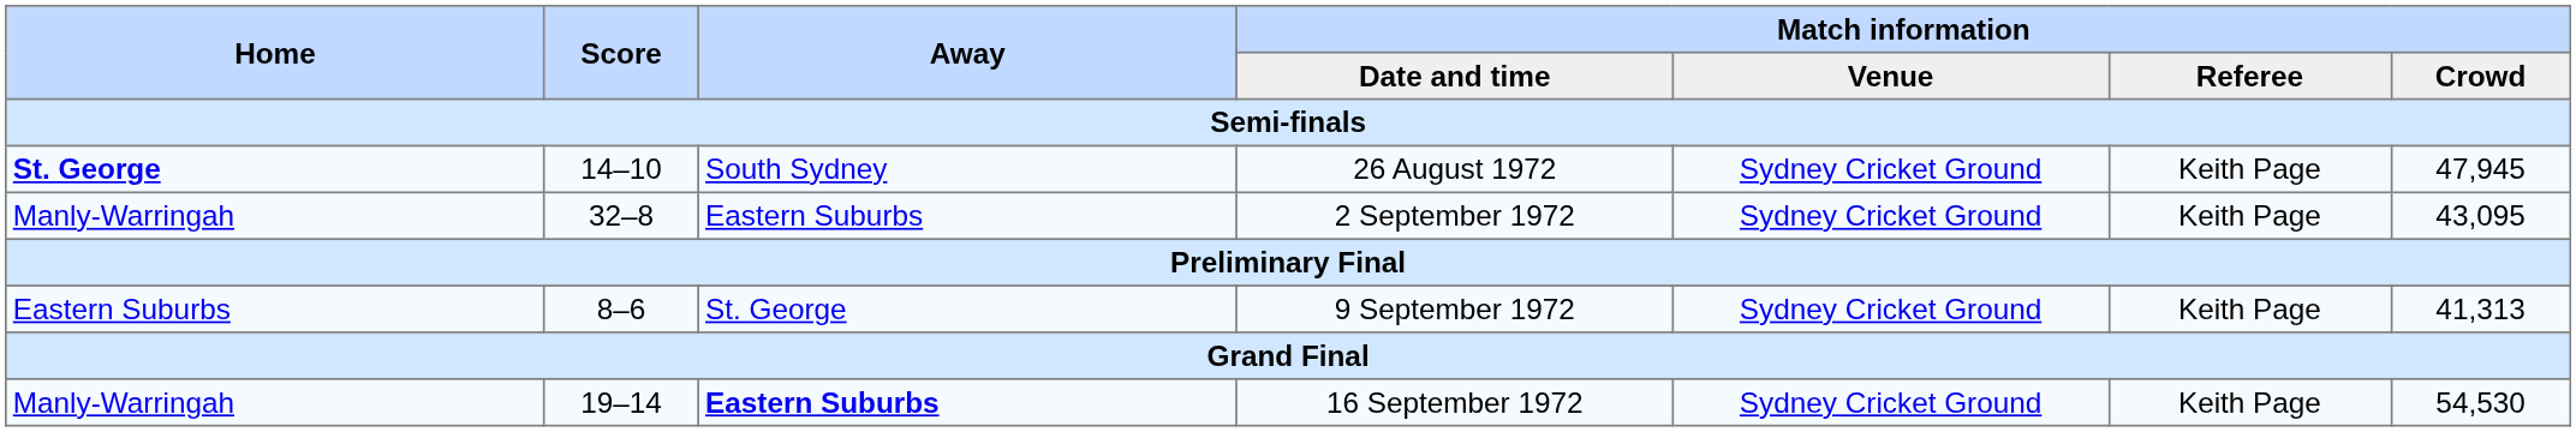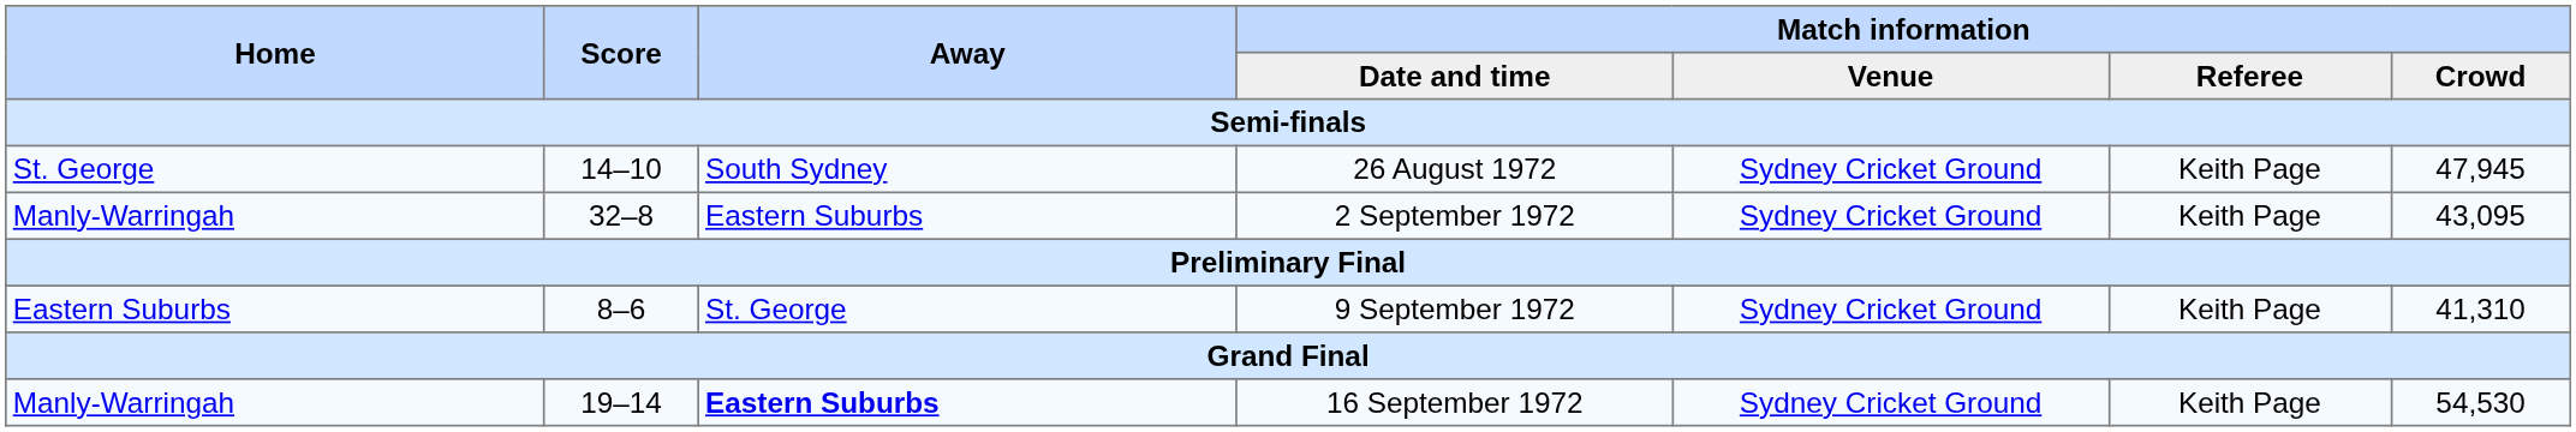 <table border="1" cellpadding="3" cellspacing="0" style="border-collapse:collapse; font-size:90%; text-align:center; width:100%;">
 <tr style="background:#c1d8ff;">
 <th rowspan="2" style="width:21%;">Home</th>
 <th rowspan="2" style="width:6%;">Score</th>
 <th rowspan="2" style="width:21%;">Away</th>
 <th colspan=6>Match information</th>
 </tr>
 <tr style="background:#efefef;">
 <th width=17%>Date and time</th>
 <th width=17%>Venue</th>
 <th width=11%>Referee</th>
 <th width=7%>Crowd</th>
 </tr>
 <tr style="background:#d0e7ff;">
 <td colspan=7><strong>Semi-finals</strong></td>
 </tr>
 <tr style="background:#f5faff;">
-<td align=left><strong> <a href='#'>St. George</a></strong></td>
+<td align=left> <a href='#'>St. George</a></td>
 <td>14–10</td>
 <td align=left> <a href='#'>South Sydney</a></td>
 <td>26 August 1972</td>
 <td><a href='#'>Sydney Cricket Ground</a></td>
 <td>Keith Page</td>
 <td>47,945</td>
 </tr>
 <tr style="background:#f5faff;">
 <td align=left> <a href='#'>Manly-Warringah</a></td>
 <td>32–8</td>
 <td align=left> <a href='#'>Eastern Suburbs</a></td>
 <td>2 September 1972</td>
 <td><a href='#'>Sydney Cricket Ground</a></td>
 <td>Keith Page</td>
 <td>43,095</td>
 </tr>
 <tr style="background:#d0e7ff;">
 <td colspan=7><strong>Preliminary Final</strong></td>
 </tr>
 <tr style="background:#f5faff;">
 <td align=left> <a href='#'>Eastern Suburbs</a></td>
 <td>8–6</td>
 <td align=left> <a href='#'>St. George</a></td>
 <td>9 September 1972</td>
 <td><a href='#'>Sydney Cricket Ground</a></td>
 <td>Keith Page</td>
-<td>41,313</td>
+<td>41,310</td>
 </tr>
 <tr style="background:#d0e7ff;">
 <td colspan=7><strong>Grand Final</strong></td>
 </tr>
 <tr style="background:#f5faff;">
 <td align=left> <a href='#'>Manly-Warringah</a></td>
 <td>19–14</td>
 <td align=left><strong> <a href='#'>Eastern Suburbs</a></strong></td>
 <td>16 September 1972</td>
 <td><a href='#'>Sydney Cricket Ground</a></td>
 <td>Keith Page</td>
 <td>54,530</td>
 </tr>
 </table>
